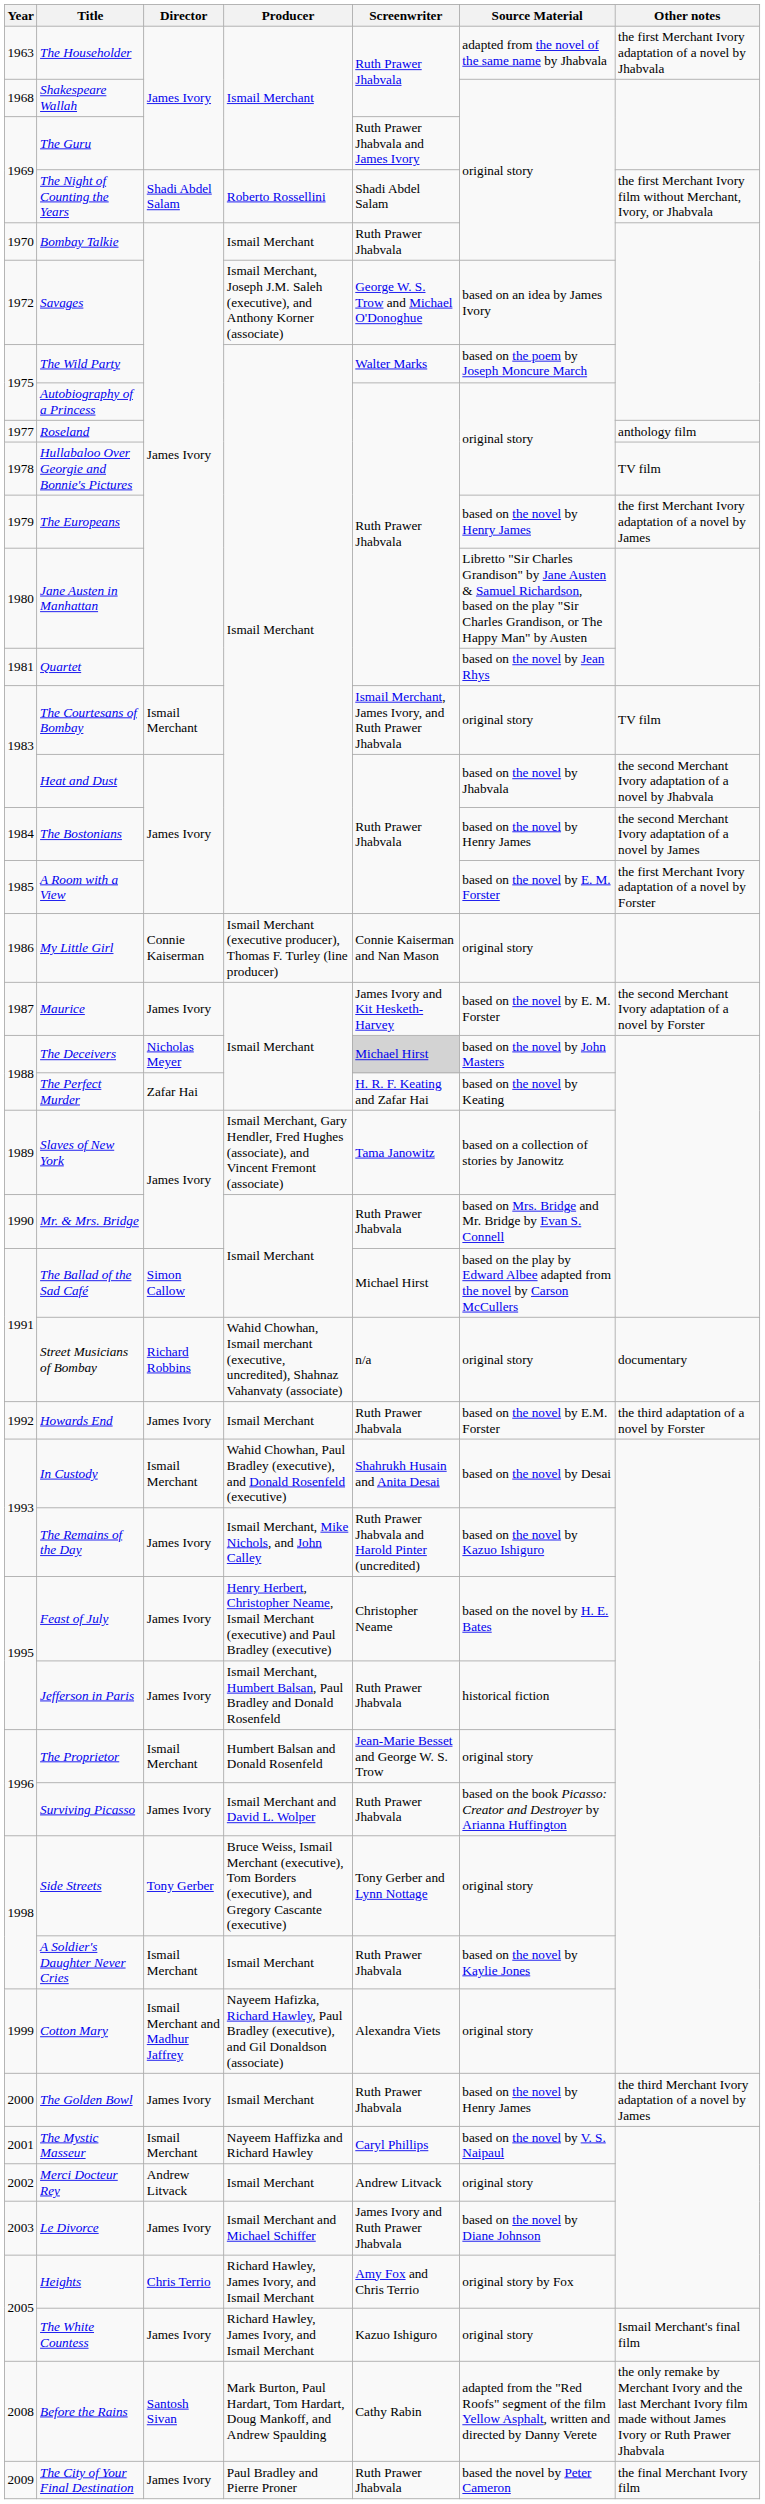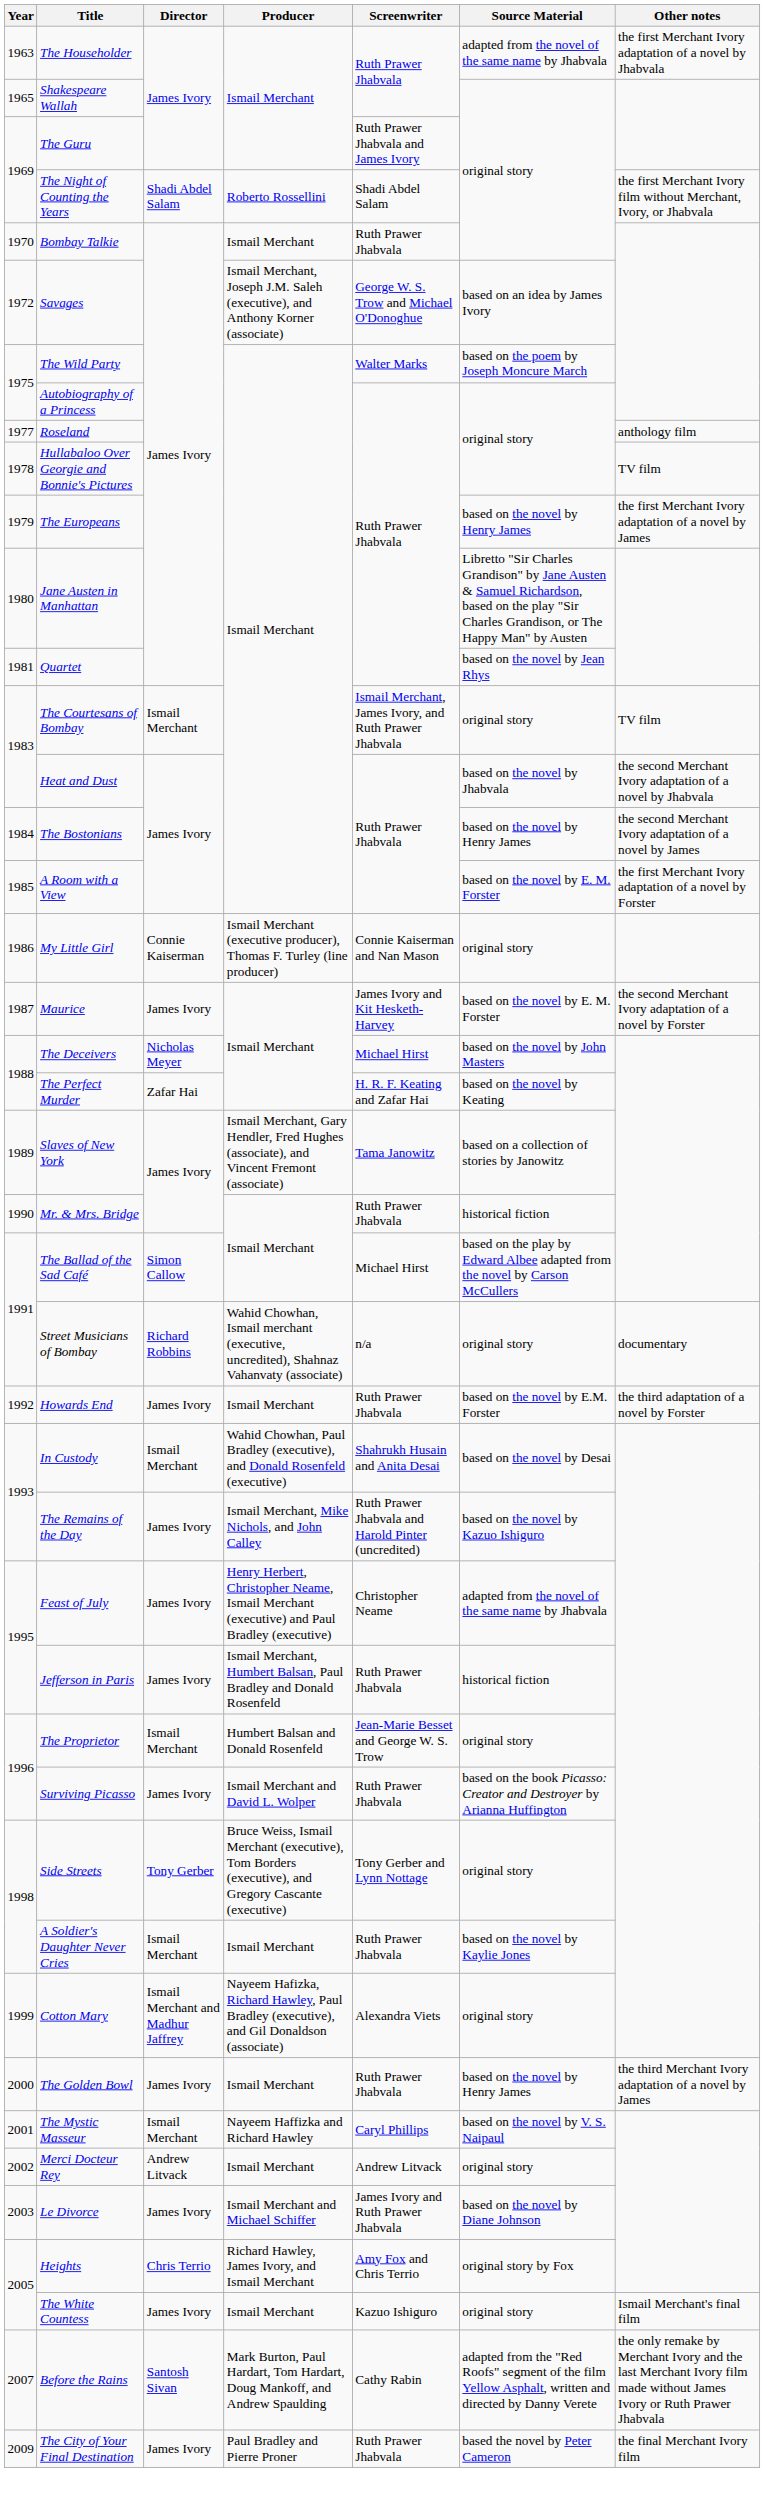 <table class="wikitable" style="font-size: 95%;">
 <tr>
 <th>Year</th>
 <th>Title</th>
 <th>Director</th>
 <th>Producer</th>
 <th>Screenwriter</th>
 <th>Source Material</th>
 <th>Other notes</th>
 </tr>
 <tr>
 <td>1963</td>
 <td><em><a href='#'>The Householder</a></em></td>
 <td rowspan="3"><a href='#'>James Ivory</a></td>
 <td rowspan="3"><a href='#'>Ismail Merchant</a></td>
 <td rowspan="2"><a href='#'>Ruth Prawer Jhabvala</a></td>
 <td>adapted from <a href='#'>the novel of the same name</a> by Jhabvala</td>
 <td>the first Merchant Ivory adaptation of a novel by Jhabvala</td>
 </tr>
 <tr>
-<td>1968</td>
+<td>1965</td>
 <td><em><a href='#'>Shakespeare Wallah</a></em></td>
 <td rowspan="4">original story</td>
 </tr>
 <tr>
 <td rowspan="2">1969</td>
 <td><em><a href='#'>The Guru</a></em></td>
 <td>Ruth Prawer Jhabvala and <a href='#'>James Ivory</a></td>
 </tr>
 <tr>
 <td><em><a href='#'>The Night of Counting the Years</a></em></td>
 <td><a href='#'>Shadi Abdel Salam</a></td>
 <td><a href='#'>Roberto Rossellini</a></td>
 <td>Shadi Abdel Salam</td>
 <td>the first Merchant Ivory film without Merchant, Ivory, or Jhabvala</td>
 </tr>
 <tr>
 <td>1970</td>
 <td><em><a href='#'>Bombay Talkie</a></em></td>
 <td rowspan="9">James Ivory</td>
 <td>Ismail Merchant</td>
 <td>Ruth Prawer Jhabvala</td>
 </tr>
 <tr>
 <td>1972</td>
 <td><em><a href='#'>Savages</a></em></td>
 <td>Ismail Merchant, Joseph J.M. Saleh (executive), and Anthony Korner (associate)</td>
 <td><a href='#'>George W. S. Trow</a> and <a href='#'>Michael O'Donoghue</a></td>
 <td>based on an idea by James Ivory</td>
 </tr>
 <tr>
 <td rowspan="2">1975</td>
 <td><em><a href='#'>The Wild Party</a></em></td>
 <td rowspan="11">Ismail Merchant</td>
 <td><a href='#'>Walter Marks</a></td>
 <td>based on <a href='#'>the poem</a> by <a href='#'>Joseph Moncure March</a></td>
 </tr>
 <tr>
 <td><em><a href='#'>Autobiography of a Princess</a></em></td>
 <td rowspan="6">Ruth Prawer Jhabvala</td>
 <td rowspan="3">original story</td>
 </tr>
 <tr>
 <td>1977</td>
 <td><em><a href='#'>Roseland</a></em></td>
 <td>anthology film</td>
 </tr>
 <tr>
 <td>1978</td>
 <td><em><a href='#'>Hullabaloo Over Georgie and Bonnie's Pictures</a></em></td>
 <td>TV film</td>
 </tr>
 <tr>
 <td>1979</td>
 <td><em><a href='#'>The Europeans</a></em></td>
 <td>based on <a href='#'>the novel</a> by <a href='#'>Henry James</a></td>
 <td>the first Merchant Ivory adaptation of a novel by James</td>
 </tr>
 <tr>
 <td>1980</td>
 <td><em><a href='#'>Jane Austen in Manhattan</a></em></td>
 <td>Libretto "Sir Charles Grandison" by <a href='#'>Jane Austen</a> & <a href='#'>Samuel Richardson</a>, based on the play "Sir Charles Grandison, or The Happy Man" by Austen</td>
 </tr>
 <tr>
 <td>1981</td>
 <td><em><a href='#'>Quartet</a></em></td>
 <td>based on <a href='#'>the novel</a> by <a href='#'>Jean Rhys</a></td>
 </tr>
 <tr>
 <td rowspan="2">1983</td>
 <td><em><a href='#'>The Courtesans of Bombay</a></em></td>
 <td>Ismail Merchant</td>
 <td><a href='#'>Ismail Merchant</a>, James Ivory, and Ruth Prawer Jhabvala</td>
 <td>original story</td>
 <td>TV film</td>
 </tr>
 <tr>
 <td><em><a href='#'>Heat and Dust</a></em></td>
 <td rowspan="3">James Ivory</td>
 <td rowspan="3">Ruth Prawer Jhabvala</td>
 <td>based on <a href='#'>the novel</a> by Jhabvala</td>
 <td>the second Merchant Ivory adaptation of a novel by Jhabvala</td>
 </tr>
 <tr>
 <td>1984</td>
 <td><em><a href='#'>The Bostonians</a></em></td>
 <td>based on <a href='#'>the novel</a> by Henry James</td>
 <td>the second Merchant Ivory adaptation of a novel by James</td>
 </tr>
 <tr>
 <td>1985</td>
 <td><em><a href='#'>A Room with a View</a></em></td>
 <td>based on <a href='#'>the novel</a> by <a href='#'>E. M. Forster</a></td>
 <td>the first Merchant Ivory adaptation of a novel by Forster</td>
 </tr>
 <tr>
 <td>1986</td>
 <td><em><a href='#'>My Little Girl</a></em></td>
 <td>Connie Kaiserman</td>
 <td>Ismail Merchant (executive producer), Thomas F. Turley (line producer)</td>
 <td>Connie Kaiserman and Nan Mason</td>
 <td>original story</td>
 </tr>
 <tr>
 <td>1987</td>
 <td><em><a href='#'>Maurice</a></em></td>
 <td>James Ivory</td>
 <td rowspan="3">Ismail Merchant</td>
 <td>James Ivory and <a href='#'>Kit Hesketh-Harvey</a></td>
 <td>based on <a href='#'>the novel</a> by E. M. Forster</td>
 <td>the second Merchant Ivory adaptation of a novel by Forster</td>
 </tr>
 <tr>
 <td rowspan="2">1988</td>
 <td><em><a href='#'>The Deceivers</a></em></td>
 <td><a href='#'>Nicholas Meyer</a></td>
-<td style="background: lightgrey;"><a href='#'>Michael Hirst</a></td>
+<td><a href='#'>Michael Hirst</a></td>
 <td>based on <a href='#'>the novel</a> by <a href='#'>John Masters</a></td>
 </tr>
 <tr>
 <td><em><a href='#'>The Perfect Murder</a></em></td>
 <td>Zafar Hai</td>
 <td><a href='#'>H. R. F. Keating</a> and Zafar Hai</td>
 <td>based on <a href='#'>the novel</a> by Keating</td>
 </tr>
 <tr>
 <td>1989</td>
 <td><em><a href='#'>Slaves of New York</a></em></td>
 <td rowspan="2">James Ivory</td>
 <td>Ismail Merchant, Gary Hendler, Fred Hughes (associate), and Vincent Fremont (associate)</td>
 <td><a href='#'>Tama Janowitz</a></td>
 <td>based on a collection of stories by Janowitz</td>
 </tr>
 <tr>
 <td>1990</td>
 <td><em><a href='#'>Mr. & Mrs. Bridge</a></em></td>
 <td rowspan="2">Ismail Merchant</td>
 <td>Ruth Prawer Jhabvala</td>
-<td>based on <a href='#'>Mrs. Bridge</a> and Mr. Bridge by <a href='#'>Evan S. Connell</a></td>
+<td>historical fiction</td>
 </tr>
 <tr>
 <td rowspan="2">1991</td>
 <td><em><a href='#'>The Ballad of the Sad Café</a></em></td>
 <td><a href='#'>Simon Callow</a></td>
 <td>Michael Hirst</td>
 <td>based on the play by <a href='#'>Edward Albee</a> adapted from <a href='#'>the novel</a> by <a href='#'>Carson McCullers</a></td>
 </tr>
 <tr>
 <td><em>Street Musicians of Bombay</em></td>
 <td><a href='#'>Richard Robbins</a></td>
 <td>Wahid Chowhan, Ismail merchant (executive, uncredited), Shahnaz Vahanvaty (associate)</td>
 <td>n/a</td>
 <td>original story</td>
 <td>documentary</td>
 </tr>
 <tr>
 <td>1992</td>
 <td><em><a href='#'>Howards End</a></em></td>
 <td>James Ivory</td>
 <td>Ismail Merchant</td>
 <td>Ruth Prawer Jhabvala</td>
 <td>based on <a href='#'>the novel</a> by E.M. Forster</td>
 <td>the third adaptation of a novel by Forster</td>
 </tr>
 <tr>
 <td rowspan="2">1993</td>
 <td><em><a href='#'>In Custody</a></em></td>
 <td>Ismail Merchant</td>
 <td>Wahid Chowhan, Paul Bradley (executive), and <a href='#'>Donald Rosenfeld</a> (executive)</td>
 <td><a href='#'>Shahrukh Husain</a> and <a href='#'>Anita Desai</a></td>
 <td>based on <a href='#'>the novel</a> by Desai</td>
 </tr>
 <tr>
 <td><em><a href='#'>The Remains of the Day</a></em></td>
 <td>James Ivory</td>
 <td>Ismail Merchant, <a href='#'>Mike Nichols</a>, and <a href='#'>John Calley</a></td>
 <td>Ruth Prawer Jhabvala and <a href='#'>Harold Pinter</a> (uncredited)</td>
 <td>based on <a href='#'>the novel</a> by <a href='#'>Kazuo Ishiguro</a></td>
 </tr>
 <tr>
 <td rowspan="2">1995</td>
 <td><em><a href='#'>Feast of July</a></em></td>
 <td>James Ivory</td>
 <td><a href='#'>Henry Herbert</a>, <a href='#'>Christopher Neame</a>, Ismail Merchant (executive) and Paul Bradley (executive)</td>
 <td>Christopher Neame</td>
-<td>based on the novel by <a href='#'>H. E. Bates</a></td>
+<td>adapted from <a href='#'>the novel of the same name</a> by Jhabvala</td>
 </tr>
 <tr>
 <td><em><a href='#'>Jefferson in Paris</a></em></td>
 <td>James Ivory</td>
 <td>Ismail Merchant, <a href='#'>Humbert Balsan</a>, Paul Bradley and Donald Rosenfeld</td>
 <td>Ruth Prawer Jhabvala</td>
 <td>historical fiction</td>
 </tr>
 <tr>
 <td rowspan="2">1996</td>
 <td><em><a href='#'>The Proprietor</a></em></td>
 <td>Ismail Merchant</td>
 <td>Humbert Balsan and Donald Rosenfeld</td>
 <td><a href='#'>Jean-Marie Besset</a> and George W. S. Trow</td>
 <td>original story</td>
 </tr>
 <tr>
 <td><em><a href='#'>Surviving Picasso</a></em></td>
 <td>James Ivory</td>
 <td>Ismail Merchant and <a href='#'>David L. Wolper</a></td>
 <td>Ruth Prawer Jhabvala</td>
 <td>based on the book <em>Picasso: Creator and Destroyer</em> by <a href='#'>Arianna Huffington</a></td>
 </tr>
 <tr>
 <td rowspan="2">1998</td>
 <td><em><a href='#'>Side Streets</a></em></td>
 <td><a href='#'>Tony Gerber</a></td>
 <td>Bruce Weiss, Ismail Merchant (executive), Tom Borders (executive), and Gregory Cascante (executive)</td>
 <td>Tony Gerber and <a href='#'>Lynn Nottage</a></td>
 <td>original story</td>
 </tr>
 <tr>
 <td><em><a href='#'>A Soldier's Daughter Never Cries</a></em></td>
 <td>Ismail Merchant</td>
 <td>Ismail Merchant</td>
 <td>Ruth Prawer Jhabvala</td>
 <td>based on <a href='#'>the novel</a> by <a href='#'>Kaylie Jones</a></td>
 </tr>
 <tr>
 <td>1999</td>
 <td><em><a href='#'>Cotton Mary</a></em></td>
 <td>Ismail Merchant and <a href='#'>Madhur Jaffrey</a></td>
 <td>Nayeem Hafizka, <a href='#'>Richard Hawley</a>, Paul Bradley (executive), and Gil Donaldson (associate)</td>
 <td>Alexandra Viets</td>
 <td>original story</td>
 </tr>
 <tr>
 <td>2000</td>
 <td><em><a href='#'>The Golden Bowl</a></em></td>
 <td>James Ivory</td>
 <td>Ismail Merchant</td>
 <td>Ruth Prawer Jhabvala</td>
 <td>based on <a href='#'>the novel</a> by Henry James</td>
 <td>the third Merchant Ivory adaptation of a novel by James</td>
 </tr>
 <tr>
 <td>2001</td>
 <td><em><a href='#'>The Mystic Masseur</a></em></td>
 <td>Ismail Merchant</td>
 <td>Nayeem Haffizka and Richard Hawley</td>
 <td><a href='#'>Caryl Phillips</a></td>
 <td>based on <a href='#'>the novel</a> by <a href='#'>V. S. Naipaul</a></td>
 </tr>
 <tr>
 <td>2002</td>
 <td><em><a href='#'>Merci Docteur Rey</a></em></td>
 <td>Andrew Litvack</td>
 <td>Ismail Merchant</td>
 <td>Andrew Litvack</td>
 <td>original story</td>
 </tr>
 <tr>
 <td>2003</td>
 <td><em><a href='#'>Le Divorce</a></em></td>
 <td>James Ivory</td>
 <td>Ismail Merchant and <a href='#'>Michael Schiffer</a></td>
 <td>James Ivory and Ruth Prawer Jhabvala</td>
 <td>based on <a href='#'>the novel</a> by <a href='#'>Diane Johnson</a></td>
 </tr>
 <tr>
 <td rowspan="2">2005</td>
 <td><em><a href='#'>Heights</a></em></td>
 <td><a href='#'>Chris Terrio</a></td>
 <td>Richard Hawley, James Ivory, and Ismail Merchant</td>
 <td><a href='#'>Amy Fox</a> and Chris Terrio</td>
 <td>original story by Fox</td>
 </tr>
 <tr>
 <td><em><a href='#'>The White Countess</a></em></td>
 <td>James Ivory</td>
-<td>Richard Hawley, James Ivory, and Ismail Merchant</td>
+<td>Ismail Merchant</td>
 <td>Kazuo Ishiguro</td>
 <td>original story</td>
 <td>Ismail Merchant's final film</td>
 </tr>
 <tr>
-<td>2008</td>
+<td>2007</td>
 <td><em><a href='#'>Before the Rains</a></em></td>
 <td><a href='#'>Santosh Sivan</a></td>
 <td>Mark Burton, Paul Hardart, Tom Hardart, Doug Mankoff, and Andrew Spaulding</td>
 <td>Cathy Rabin</td>
 <td>adapted from the "Red Roofs" segment of the film <a href='#'>Yellow Asphalt</a>, written and directed by Danny Verete</td>
 <td>the only remake by Merchant Ivory and the last Merchant Ivory film made without James Ivory or Ruth Prawer Jhabvala</td>
 </tr>
 <tr>
 <td>2009</td>
 <td><em><a href='#'>The City of Your Final Destination</a></em></td>
 <td>James Ivory</td>
 <td>Paul Bradley and Pierre Proner</td>
 <td>Ruth Prawer Jhabvala</td>
 <td>based the novel by <a href='#'>Peter Cameron</a></td>
 <td>the final Merchant Ivory film</td>
 </tr>
 </table>
